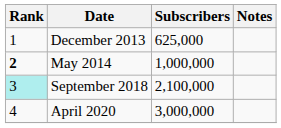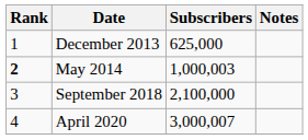 <table class="wikitable sortable" style="margin: 0.5em auto">
 <tr>
 <th>Rank</th>
 <th>Date</th>
 <th>Subscribers</th>
 <th>Notes</th>
 </tr>
 <tr>
 <td>1</td>
 <td>December 2013</td>
 <td>625,000</td>
 <td></td>
 </tr>
 <tr>
 <td><strong>2</strong></td>
 <td>May 2014</td>
-<td>1,000,000</td>
+<td>1,000,003</td>
 <td></td>
 </tr>
 <tr>
-<td style="background: paleturquoise;">3</td>
+<td>3</td>
 <td>September 2018</td>
 <td>2,100,000</td>
 <td></td>
 </tr>
 <tr>
 <td>4</td>
 <td>April 2020</td>
-<td>3,000,000</td>
+<td>3,000,007</td>
 <td></td>
 </tr>
 <tr>
 </tr>
 </table>
